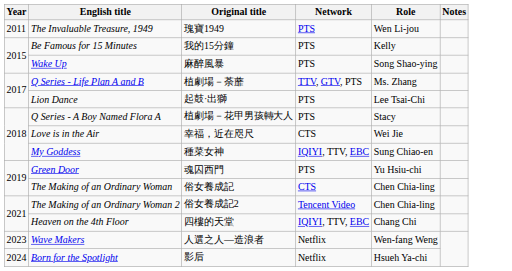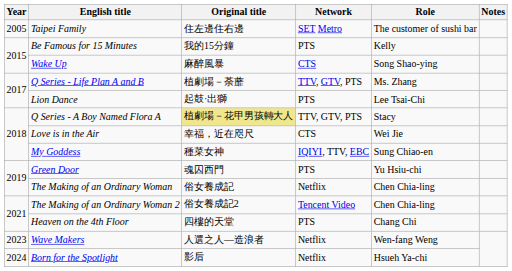 <table class="wikitable sortable">
 <tr>
 <th>Year</th>
 <th>English title</th>
 <th>Original title</th>
 <th>Network</th>
 <th>Role</th>
 <th class="unsortable">Notes</th>
 </tr>
 <tr>
-<td>2011</td>
-<td><em>The Invaluable Treasure, 1949</em></td>
-<td>瑰寶1949</td>
-<td><a href='#'>PTS</a></td>
-<td>Wen Li-jou</td>
+<td>2005</td>
+<td><em>Taipei Family</em></td>
+<td>住左邊住右邊</td>
+<td><a href='#'>SET</a> <a href='#'>Metro</a></td>
+<td>The customer of sushi bar</td>
 <td></td>
 </tr>
 <tr>
 <td rowspan=2>2015</td>
 <td><em>Be Famous for 15 Minutes</em></td>
 <td>我的15分鐘</td>
 <td>PTS</td>
 <td>Kelly</td>
 <td></td>
 </tr>
 <tr>
 <td><em><a href='#'>Wake Up</a></em></td>
 <td>麻醉風暴</td>
-<td>PTS</td>
+<td><a href='#'>CTS</a></td>
 <td>Song Shao-ying</td>
 <td></td>
 </tr>
 <tr>
 <td rowspan=2>2017</td>
 <td><em><a href='#'>Q Series - Life Plan A and B</a></em></td>
 <td>植劇場－荼蘼</td>
 <td><a href='#'>TTV</a>, <a href='#'>GTV</a>, PTS</td>
 <td>Ms. Zhang</td>
 <td></td>
 </tr>
 <tr>
 <td><em>Lion Dance</em></td>
 <td>起鼓·出獅</td>
 <td>PTS</td>
 <td>Lee Tsai-Chi</td>
 <td></td>
 </tr>
 <tr>
 <td rowspan=3>2018</td>
 <td><em>Q Series - A Boy Named Flora A</em></td>
-<td>植劇場－花甲男孩轉大人</td>
-<td>PTS</td>
+<td style="background: khaki;">植劇場－花甲男孩轉大人</td>
+<td>TTV, GTV, PTS</td>
 <td>Stacy</td>
 <td></td>
 </tr>
 <tr>
 <td><em>Love is in the Air</em></td>
 <td>幸福，近在咫尺</td>
 <td>CTS</td>
 <td>Wei Jie</td>
 <td></td>
 </tr>
 <tr>
 <td><em><a href='#'>My Goddess</a></em></td>
 <td>種菜女神</td>
 <td><a href='#'>IQIYI</a>, TTV, <a href='#'>EBC</a></td>
 <td>Sung Chiao-en</td>
 <td></td>
 </tr>
 <tr>
 <td rowspan=2>2019</td>
 <td><em><a href='#'>Green Door</a></em></td>
 <td>魂囚西門</td>
 <td>PTS</td>
 <td>Yu Hsiu-chi</td>
 <td></td>
 </tr>
 <tr>
 <td><em>The Making of an Ordinary Woman</em></td>
 <td>俗女養成記</td>
-<td><a href='#'>CTS</a></td>
+<td>Netflix</td>
 <td>Chen Chia-ling</td>
 <td></td>
 </tr>
 <tr>
 <td rowspan=2>2021</td>
 <td><em>The Making of an Ordinary Woman 2</em></td>
 <td>俗女養成記2</td>
 <td><a href='#'>Tencent Video</a></td>
 <td>Chen Chia-ling</td>
 <td></td>
 </tr>
 <tr>
 <td><em>Heaven on the 4th Floor</em></td>
 <td>四樓的天堂</td>
-<td><a href='#'>IQIYI</a>, TTV, <a href='#'>EBC</a></td>
+<td>PTS</td>
 <td>Chang Chi</td>
 <td></td>
 </tr>
 <tr>
 <td>2023</td>
 <td><em><a href='#'>Wave Makers</a></em></td>
 <td>人選之人—造浪者</td>
 <td>Netflix</td>
 <td>Wen-fang Weng</td>
 </tr>
 <tr>
 <td>2024</td>
 <td><em><a href='#'>Born for the Spotlight</a></em></td>
 <td>影后</td>
 <td>Netflix</td>
 <td>Hsueh Ya-chi</td>
 </tr>
 </table>
